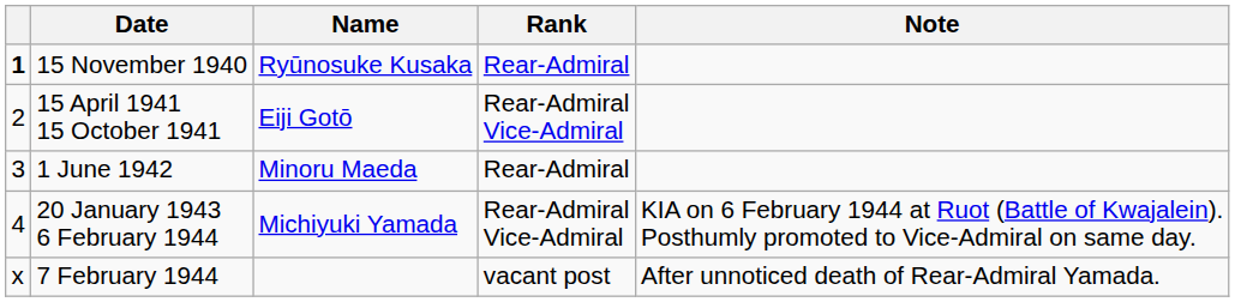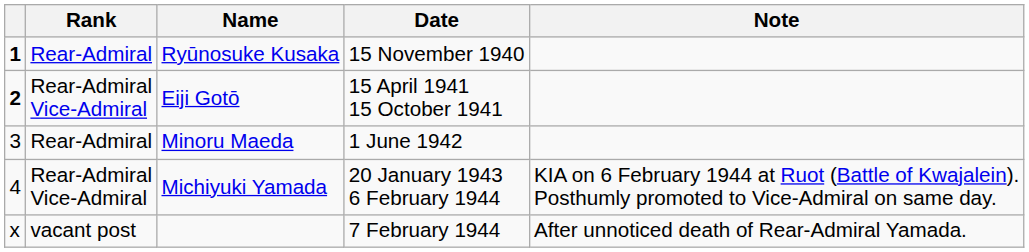 <table class=wikitable>
 <tr>
 <th></th>
+<th>Rank</th>
+<th>Name</th>
 <th>Date</th>
-<th>Name</th>
-<th>Rank</th>
 <th>Note</th>
 </tr>
 <tr>
 <td><strong>1</strong></td>
+<td><a href='#'>Rear-Admiral</a></td>
+<td><a href='#'>Ryūnosuke Kusaka</a></td>
 <td>15 November 1940</td>
-<td><a href='#'>Ryūnosuke Kusaka</a></td>
-<td><a href='#'>Rear-Admiral</a></td>
 <td></td>
 </tr>
 <tr>
-<td>2</td>
+<td><strong>2</strong></td>
+<td>Rear-Admiral<br><a href='#'>Vice-Admiral</a></td>
+<td><a href='#'>Eiji Gotō</a></td>
 <td>15 April 1941<br>15 October 1941</td>
-<td><a href='#'>Eiji Gotō</a></td>
-<td>Rear-Admiral<br><a href='#'>Vice-Admiral</a></td>
 <td></td>
 </tr>
 <tr>
 <td>3</td>
+<td>Rear-Admiral</td>
+<td><a href='#'>Minoru Maeda</a></td>
 <td>1 June 1942</td>
-<td><a href='#'>Minoru Maeda</a></td>
-<td>Rear-Admiral</td>
 <td></td>
 </tr>
 <tr>
 <td>4</td>
+<td>Rear-Admiral<br>Vice-Admiral</td>
+<td><a href='#'>Michiyuki Yamada</a></td>
 <td>20 January 1943<br>6 February 1944</td>
-<td><a href='#'>Michiyuki Yamada</a></td>
-<td>Rear-Admiral<br>Vice-Admiral</td>
 <td>KIA on 6 February 1944 at <a href='#'>Ruot</a> (<a href='#'>Battle of Kwajalein</a>).<br>Posthumly promoted to Vice-Admiral on same day.</td>
 </tr>
 <tr>
 <td>x</td>
+<td>vacant post</td>
+<td></td>
 <td>7 February 1944</td>
-<td></td>
-<td>vacant post</td>
 <td>After unnoticed death of Rear-Admiral Yamada.</td>
 </tr>
 </table>
